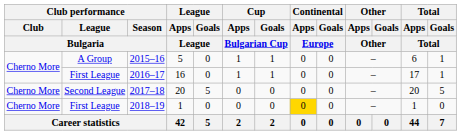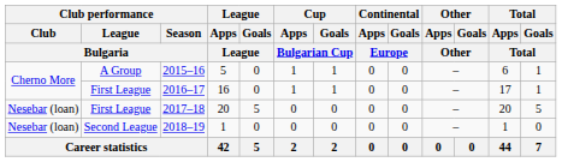 <table class="wikitable" style="text-align: center">
 <tr>
 <th Colspan="3">Club performance</th>
 <th Colspan="2">League</th>
 <th Colspan="2">Cup</th>
 <th Colspan="2">Continental</th>
 <th Colspan="2">Other</th>
 <th Colspan="3">Total</th>
 </tr>
 <tr>
 <th>Club</th>
 <th>League</th>
 <th>Season</th>
 <th>Apps</th>
 <th>Goals</th>
 <th>Apps</th>
 <th>Goals</th>
 <th>Apps</th>
 <th>Goals</th>
 <th>Apps</th>
 <th>Goals</th>
 <th>Apps</th>
 <th>Goals</th>
 </tr>
 <tr>
 <th Colspan="3">Bulgaria</th>
 <th Colspan="2">League</th>
 <th Colspan="2"><a href='#'>Bulgarian Cup</a></th>
 <th Colspan="2"><a href='#'>Europe</a></th>
 <th Colspan="2">Other</th>
 <th Colspan="2">Total</th>
 </tr>
 <tr>
 <td rowspan="2"><a href='#'>Cherno More</a></td>
 <td rowspan="1"><a href='#'>A Group</a></td>
 <td><a href='#'>2015–16</a></td>
 <td>5</td>
 <td>0</td>
 <td>1</td>
 <td>1</td>
 <td>0</td>
 <td>0</td>
 <td colspan="2">–</td>
 <td>6</td>
 <td>1</td>
 </tr>
 <tr>
 <td><a href='#'>First League</a></td>
 <td><a href='#'>2016–17</a></td>
 <td>16</td>
 <td>0</td>
 <td>1</td>
 <td>1</td>
 <td>0</td>
 <td>0</td>
 <td colspan="2">–</td>
 <td>17</td>
 <td>1</td>
 </tr>
 <tr>
-<td><a href='#'>Cherno More</a></td>
-<td><a href='#'>Second League</a></td>
+<td><a href='#'>Nesebar</a> (loan)</td>
+<td><a href='#'>First League</a></td>
 <td><a href='#'>2017–18</a></td>
 <td>20</td>
 <td>5</td>
 <td>0</td>
 <td>0</td>
 <td>0</td>
 <td>0</td>
 <td colspan="2">–</td>
 <td>20</td>
 <td>5</td>
 </tr>
 <tr>
-<td><a href='#'>Cherno More</a></td>
-<td><a href='#'>First League</a></td>
+<td><a href='#'>Nesebar</a> (loan)</td>
+<td><a href='#'>Second League</a></td>
 <td><a href='#'>2018–19</a></td>
 <td>1</td>
 <td>0</td>
 <td>0</td>
 <td>0</td>
-<td style="background: gold;">0</td>
+<td>0</td>
 <td>0</td>
 <td colspan="2">–</td>
 <td>1</td>
 <td>0</td>
 </tr>
 <tr>
 <th colspan="3">Career statistics</th>
 <th>42</th>
 <th>5</th>
 <th>2</th>
 <th>2</th>
 <th>0</th>
 <th>0</th>
 <th>0</th>
 <th>0</th>
 <th>44</th>
 <th>7</th>
 </tr>
 </table>
